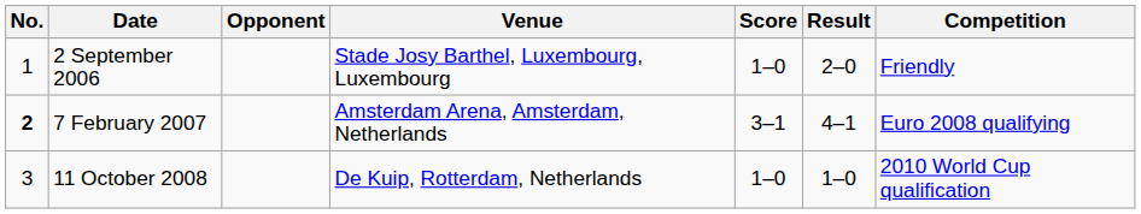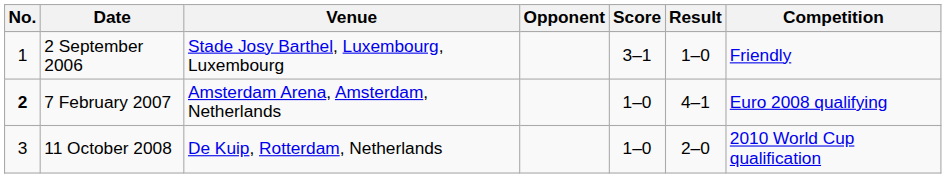 <table class="wikitable sortable">
 <tr>
 <th scope="col">No.</th>
 <th scope="col">Date</th>
+<th scope="col">Venue</th>
 <th scope="col">Opponent</th>
-<th scope="col">Venue</th>
 <th scope="col">Score</th>
 <th scope="col">Result</th>
 <th scope="col">Competition</th>
 </tr>
 <tr>
 <td align="center">1</td>
 <td>2 September 2006</td>
+<td><a href='#'>Stade Josy Barthel</a>, <a href='#'>Luxembourg</a>, Luxembourg</td>
 <td></td>
-<td><a href='#'>Stade Josy Barthel</a>, <a href='#'>Luxembourg</a>, Luxembourg</td>
+<td align="center">3–1</td>
 <td align="center">1–0</td>
-<td align="center">2–0</td>
 <td><a href='#'>Friendly</a></td>
 </tr>
 <tr>
 <td align="center"><strong>2</strong></td>
 <td>7 February 2007</td>
+<td><a href='#'>Amsterdam Arena</a>, <a href='#'>Amsterdam</a>, Netherlands</td>
 <td></td>
-<td><a href='#'>Amsterdam Arena</a>, <a href='#'>Amsterdam</a>, Netherlands</td>
-<td align="center">3–1</td>
+<td align="center">1–0</td>
 <td align="center">4–1</td>
 <td><a href='#'>Euro 2008 qualifying</a></td>
 </tr>
 <tr>
 <td align="center">3</td>
 <td>11 October 2008</td>
+<td><a href='#'>De Kuip</a>, <a href='#'>Rotterdam</a>, Netherlands</td>
 <td></td>
-<td><a href='#'>De Kuip</a>, <a href='#'>Rotterdam</a>, Netherlands</td>
 <td align="center">1–0</td>
-<td align="center">1–0</td>
+<td align="center">2–0</td>
 <td><a href='#'>2010 World Cup qualification</a></td>
 </tr>
 </table>
